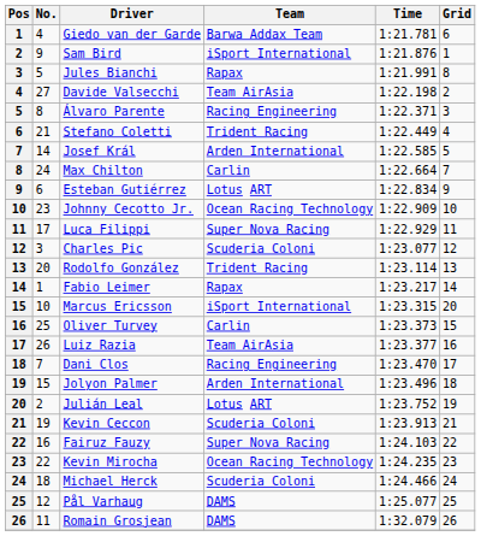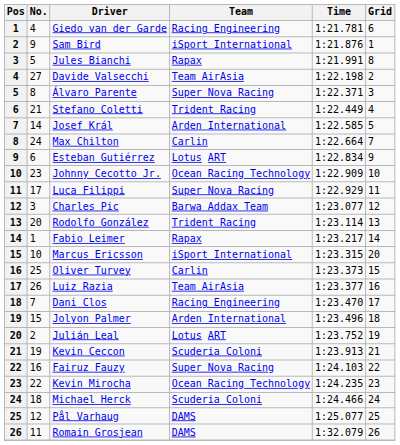 <table class="wikitable" style="font-size:95%">
 <tr>
 <th>Pos</th>
 <th>No.</th>
 <th>Driver</th>
 <th>Team</th>
 <th>Time</th>
 <th>Grid</th>
 </tr>
 <tr>
 <th>1</th>
 <td>4</td>
 <td> <a href='#'>Giedo van der Garde</a></td>
-<td><a href='#'>Barwa Addax Team</a></td>
+<td><a href='#'>Racing Engineering</a></td>
 <td>1:21.781</td>
 <td>6</td>
 </tr>
 <tr>
 <th>2</th>
 <td>9</td>
 <td> <a href='#'>Sam Bird</a></td>
 <td><a href='#'>iSport International</a></td>
 <td>1:21.876</td>
 <td>1</td>
 </tr>
 <tr>
 <th>3</th>
 <td>5</td>
 <td> <a href='#'>Jules Bianchi</a></td>
 <td><a href='#'>Rapax</a></td>
 <td>1:21.991</td>
 <td>8</td>
 </tr>
 <tr>
 <th>4</th>
 <td>27</td>
 <td> <a href='#'>Davide Valsecchi</a></td>
 <td><a href='#'>Team AirAsia</a></td>
 <td>1:22.198</td>
 <td>2</td>
 </tr>
 <tr>
 <th>5</th>
 <td>8</td>
 <td> <a href='#'>Álvaro Parente</a></td>
-<td><a href='#'>Racing Engineering</a></td>
+<td><a href='#'>Super Nova Racing</a></td>
 <td>1:22.371</td>
 <td>3</td>
 </tr>
 <tr>
 <th>6</th>
 <td>21</td>
 <td> <a href='#'>Stefano Coletti</a></td>
 <td><a href='#'>Trident Racing</a></td>
 <td>1:22.449</td>
 <td>4</td>
 </tr>
 <tr>
 <th>7</th>
 <td>14</td>
 <td> <a href='#'>Josef Král</a></td>
 <td><a href='#'>Arden International</a></td>
 <td>1:22.585</td>
 <td>5</td>
 </tr>
 <tr>
 <th>8</th>
 <td>24</td>
 <td> <a href='#'>Max Chilton</a></td>
 <td><a href='#'>Carlin</a></td>
 <td>1:22.664</td>
 <td>7</td>
 </tr>
 <tr>
 <th>9</th>
 <td>6</td>
 <td> <a href='#'>Esteban Gutiérrez</a></td>
 <td><a href='#'>Lotus</a> <a href='#'>ART</a></td>
 <td>1:22.834</td>
 <td>9</td>
 </tr>
 <tr>
 <th>10</th>
 <td>23</td>
 <td> <a href='#'>Johnny Cecotto Jr.</a></td>
 <td><a href='#'>Ocean Racing Technology</a></td>
 <td>1:22.909</td>
 <td>10</td>
 </tr>
 <tr>
 <th>11</th>
 <td>17</td>
 <td> <a href='#'>Luca Filippi</a></td>
 <td><a href='#'>Super Nova Racing</a></td>
 <td>1:22.929</td>
 <td>11</td>
 </tr>
 <tr>
 <th>12</th>
 <td>3</td>
 <td> <a href='#'>Charles Pic</a></td>
-<td><a href='#'>Scuderia Coloni</a></td>
+<td><a href='#'>Barwa Addax Team</a></td>
 <td>1:23.077</td>
 <td>12</td>
 </tr>
 <tr>
 <th>13</th>
 <td>20</td>
 <td> <a href='#'>Rodolfo González</a></td>
 <td><a href='#'>Trident Racing</a></td>
 <td>1:23.114</td>
 <td>13</td>
 </tr>
 <tr>
 <th>14</th>
 <td>1</td>
 <td> <a href='#'>Fabio Leimer</a></td>
 <td><a href='#'>Rapax</a></td>
 <td>1:23.217</td>
 <td>14</td>
 </tr>
 <tr>
 <th>15</th>
 <td>10</td>
 <td> <a href='#'>Marcus Ericsson</a></td>
 <td><a href='#'>iSport International</a></td>
 <td>1:23.315</td>
 <td>20</td>
 </tr>
 <tr>
 <th>16</th>
 <td>25</td>
 <td> <a href='#'>Oliver Turvey</a></td>
 <td><a href='#'>Carlin</a></td>
 <td>1:23.373</td>
 <td>15</td>
 </tr>
 <tr>
 <th>17</th>
 <td>26</td>
 <td> <a href='#'>Luiz Razia</a></td>
 <td><a href='#'>Team AirAsia</a></td>
 <td>1:23.377</td>
 <td>16</td>
 </tr>
 <tr>
 <th>18</th>
 <td>7</td>
 <td> <a href='#'>Dani Clos</a></td>
 <td><a href='#'>Racing Engineering</a></td>
 <td>1:23.470</td>
 <td>17</td>
 </tr>
 <tr>
 <th>19</th>
 <td>15</td>
 <td> <a href='#'>Jolyon Palmer</a></td>
 <td><a href='#'>Arden International</a></td>
 <td>1:23.496</td>
 <td>18</td>
 </tr>
 <tr>
 <th>20</th>
 <td>2</td>
 <td> <a href='#'>Julián Leal</a></td>
 <td><a href='#'>Lotus</a> <a href='#'>ART</a></td>
 <td>1:23.752</td>
 <td>19</td>
 </tr>
 <tr>
 <th>21</th>
 <td>19</td>
 <td> <a href='#'>Kevin Ceccon</a></td>
 <td><a href='#'>Scuderia Coloni</a></td>
 <td>1:23.913</td>
 <td>21</td>
 </tr>
 <tr>
 <th>22</th>
 <td>16</td>
 <td> <a href='#'>Fairuz Fauzy</a></td>
 <td><a href='#'>Super Nova Racing</a></td>
 <td>1:24.103</td>
 <td>22</td>
 </tr>
 <tr>
 <th>23</th>
 <td>22</td>
 <td> <a href='#'>Kevin Mirocha</a></td>
 <td><a href='#'>Ocean Racing Technology</a></td>
 <td>1:24.235</td>
 <td>23</td>
 </tr>
 <tr>
 <th>24</th>
 <td>18</td>
 <td> <a href='#'>Michael Herck</a></td>
 <td><a href='#'>Scuderia Coloni</a></td>
 <td>1:24.466</td>
 <td>24</td>
 </tr>
 <tr>
 <th>25</th>
 <td>12</td>
 <td> <a href='#'>Pål Varhaug</a></td>
 <td><a href='#'>DAMS</a></td>
 <td>1:25.077</td>
 <td>25</td>
 </tr>
 <tr>
 <th>26</th>
 <td>11</td>
 <td> <a href='#'>Romain Grosjean</a></td>
 <td><a href='#'>DAMS</a></td>
 <td>1:32.079</td>
 <td>26</td>
 </tr>
 <tr>
 </tr>
 </table>
